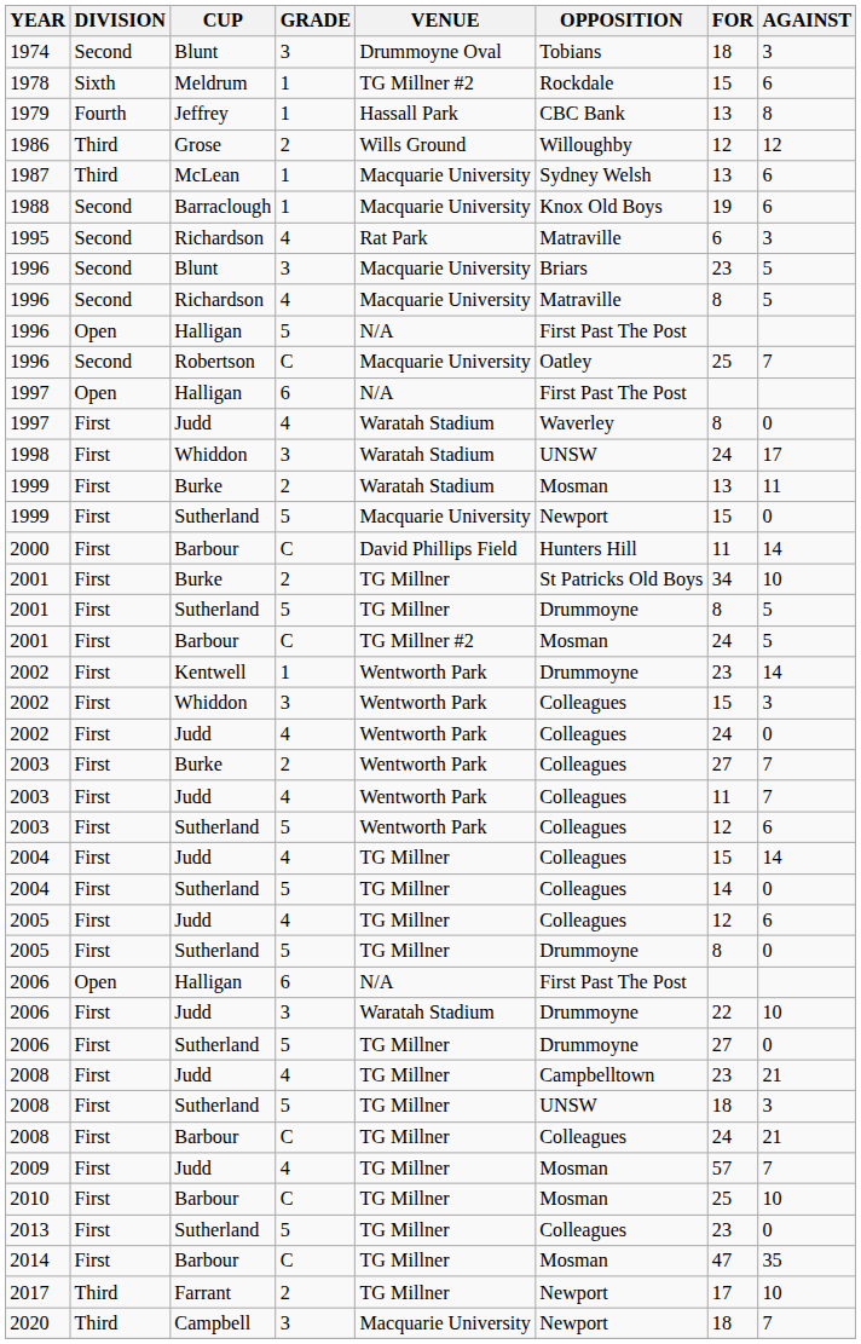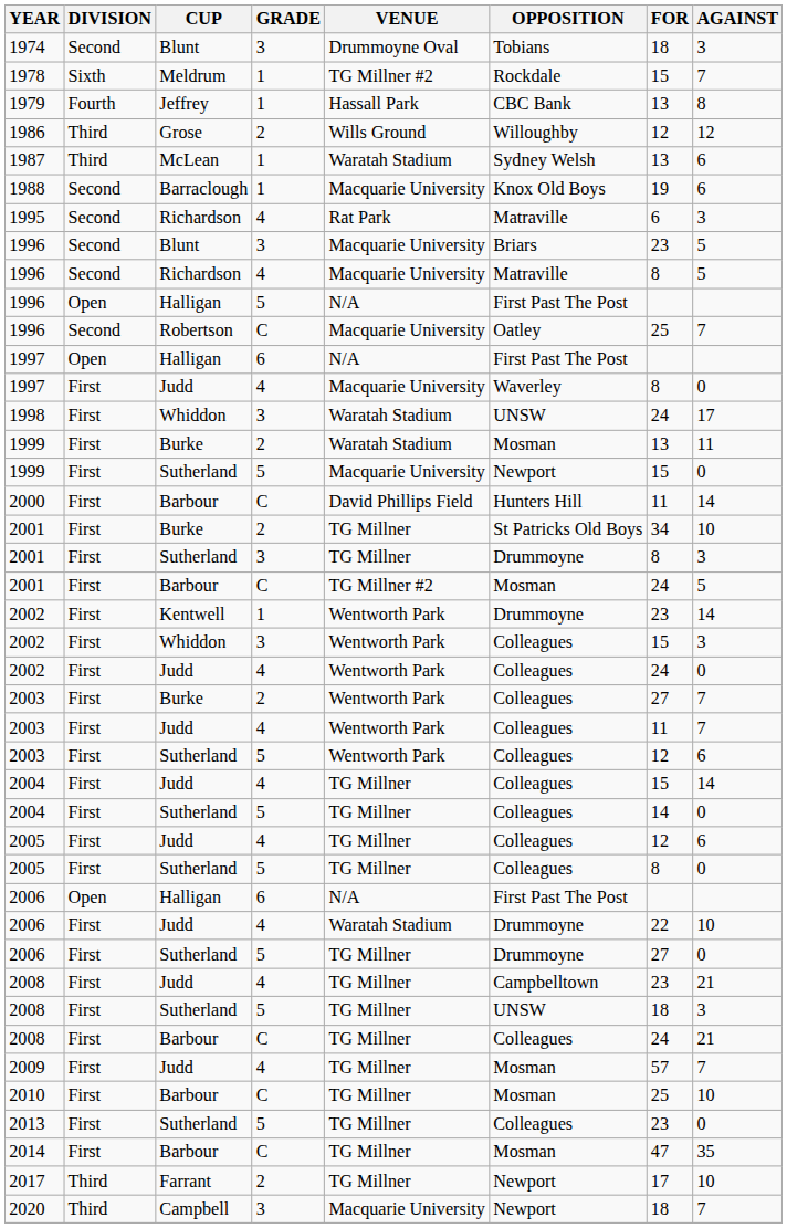 <table class="wikitable" align='center'>
 <tr>
 <th>YEAR</th>
 <th>DIVISION</th>
 <th>CUP</th>
 <th>GRADE</th>
 <th>VENUE</th>
 <th>OPPOSITION</th>
 <th>FOR</th>
 <th>AGAINST</th>
 </tr>
 <tr>
 <td>1974</td>
 <td>Second</td>
 <td>Blunt</td>
 <td>3</td>
 <td>Drummoyne Oval</td>
 <td>Tobians</td>
 <td>18</td>
 <td>3</td>
 </tr>
 <tr>
 <td>1978</td>
 <td>Sixth</td>
 <td>Meldrum</td>
 <td>1</td>
 <td>TG Millner #2</td>
 <td>Rockdale</td>
 <td>15</td>
-<td>6</td>
+<td>7</td>
 </tr>
 <tr>
 <td>1979</td>
 <td>Fourth</td>
 <td>Jeffrey</td>
 <td>1</td>
 <td>Hassall Park</td>
 <td>CBC Bank</td>
 <td>13</td>
 <td>8</td>
 </tr>
 <tr>
 <td>1986</td>
 <td>Third</td>
 <td>Grose</td>
 <td>2</td>
 <td>Wills Ground</td>
 <td>Willoughby</td>
 <td>12</td>
 <td>12</td>
 </tr>
 <tr>
 <td>1987</td>
 <td>Third</td>
 <td>McLean</td>
 <td>1</td>
-<td>Macquarie University</td>
+<td>Waratah Stadium</td>
 <td>Sydney Welsh</td>
 <td>13</td>
 <td>6</td>
 </tr>
 <tr>
 <td>1988</td>
 <td>Second</td>
 <td>Barraclough</td>
 <td>1</td>
 <td>Macquarie University</td>
 <td>Knox Old Boys</td>
 <td>19</td>
 <td>6</td>
 </tr>
 <tr>
 <td>1995</td>
 <td>Second</td>
 <td>Richardson</td>
 <td>4</td>
 <td>Rat Park</td>
 <td>Matraville</td>
 <td>6</td>
 <td>3</td>
 </tr>
 <tr>
 <td>1996</td>
 <td>Second</td>
 <td>Blunt</td>
 <td>3</td>
 <td>Macquarie University</td>
 <td>Briars</td>
 <td>23</td>
 <td>5</td>
 </tr>
 <tr>
 <td>1996</td>
 <td>Second</td>
 <td>Richardson</td>
 <td>4</td>
 <td>Macquarie University</td>
 <td>Matraville</td>
 <td>8</td>
 <td>5</td>
 </tr>
 <tr>
 <td>1996</td>
 <td>Open</td>
 <td>Halligan</td>
 <td>5</td>
 <td>N/A</td>
 <td>First Past The Post</td>
 <td></td>
 <td></td>
 </tr>
 <tr>
 <td>1996</td>
 <td>Second</td>
 <td>Robertson</td>
 <td>C</td>
 <td>Macquarie University</td>
 <td>Oatley</td>
 <td>25</td>
 <td>7</td>
 </tr>
 <tr>
 <td>1997</td>
 <td>Open</td>
 <td>Halligan</td>
 <td>6</td>
 <td>N/A</td>
 <td>First Past The Post</td>
 <td></td>
 <td></td>
 </tr>
 <tr>
 <td>1997</td>
 <td>First</td>
 <td>Judd</td>
 <td>4</td>
-<td>Waratah Stadium</td>
+<td>Macquarie University</td>
 <td>Waverley</td>
 <td>8</td>
 <td>0</td>
 </tr>
 <tr>
 <td>1998</td>
 <td>First</td>
 <td>Whiddon</td>
 <td>3</td>
 <td>Waratah Stadium</td>
 <td>UNSW</td>
 <td>24</td>
 <td>17</td>
 </tr>
 <tr>
 <td>1999</td>
 <td>First</td>
 <td>Burke</td>
 <td>2</td>
 <td>Waratah Stadium</td>
 <td>Mosman</td>
 <td>13</td>
 <td>11</td>
 </tr>
 <tr>
 <td>1999</td>
 <td>First</td>
 <td>Sutherland</td>
 <td>5</td>
 <td>Macquarie University</td>
 <td>Newport</td>
 <td>15</td>
 <td>0</td>
 </tr>
 <tr>
 <td>2000</td>
 <td>First</td>
 <td>Barbour</td>
 <td>C</td>
 <td>David Phillips Field</td>
 <td>Hunters Hill</td>
 <td>11</td>
 <td>14</td>
 </tr>
 <tr>
 <td>2001</td>
 <td>First</td>
 <td>Burke</td>
 <td>2</td>
 <td>TG Millner</td>
 <td>St Patricks Old Boys</td>
 <td>34</td>
 <td>10</td>
 </tr>
 <tr>
 <td>2001</td>
 <td>First</td>
 <td>Sutherland</td>
-<td>5</td>
+<td>3</td>
 <td>TG Millner</td>
 <td>Drummoyne</td>
 <td>8</td>
-<td>5</td>
+<td>3</td>
 </tr>
 <tr>
 <td>2001</td>
 <td>First</td>
 <td>Barbour</td>
 <td>C</td>
 <td>TG Millner #2</td>
 <td>Mosman</td>
 <td>24</td>
 <td>5</td>
 </tr>
 <tr>
 <td>2002</td>
 <td>First</td>
 <td>Kentwell</td>
 <td>1</td>
 <td>Wentworth Park</td>
 <td>Drummoyne</td>
 <td>23</td>
 <td>14</td>
 </tr>
 <tr>
 <td>2002</td>
 <td>First</td>
 <td>Whiddon</td>
 <td>3</td>
 <td>Wentworth Park</td>
 <td>Colleagues</td>
 <td>15</td>
 <td>3</td>
 </tr>
 <tr>
 <td>2002</td>
 <td>First</td>
 <td>Judd</td>
 <td>4</td>
 <td>Wentworth Park</td>
 <td>Colleagues</td>
 <td>24</td>
 <td>0</td>
 </tr>
 <tr>
 <td>2003</td>
 <td>First</td>
 <td>Burke</td>
 <td>2</td>
 <td>Wentworth Park</td>
 <td>Colleagues</td>
 <td>27</td>
 <td>7</td>
 </tr>
 <tr>
 <td>2003</td>
 <td>First</td>
 <td>Judd</td>
 <td>4</td>
 <td>Wentworth Park</td>
 <td>Colleagues</td>
 <td>11</td>
 <td>7</td>
 </tr>
 <tr>
 <td>2003</td>
 <td>First</td>
 <td>Sutherland</td>
 <td>5</td>
 <td>Wentworth Park</td>
 <td>Colleagues</td>
 <td>12</td>
 <td>6</td>
 </tr>
 <tr>
 <td>2004</td>
 <td>First</td>
 <td>Judd</td>
 <td>4</td>
 <td>TG Millner</td>
 <td>Colleagues</td>
 <td>15</td>
 <td>14</td>
 </tr>
 <tr>
 <td>2004</td>
 <td>First</td>
 <td>Sutherland</td>
 <td>5</td>
 <td>TG Millner</td>
 <td>Colleagues</td>
 <td>14</td>
 <td>0</td>
 </tr>
 <tr>
 <td>2005</td>
 <td>First</td>
 <td>Judd</td>
 <td>4</td>
 <td>TG Millner</td>
 <td>Colleagues</td>
 <td>12</td>
 <td>6</td>
 </tr>
 <tr>
 <td>2005</td>
 <td>First</td>
 <td>Sutherland</td>
 <td>5</td>
 <td>TG Millner</td>
-<td>Drummoyne</td>
+<td>Colleagues</td>
 <td>8</td>
 <td>0</td>
 </tr>
 <tr>
 <td>2006</td>
 <td>Open</td>
 <td>Halligan</td>
 <td>6</td>
 <td>N/A</td>
 <td>First Past The Post</td>
 <td></td>
 <td></td>
 </tr>
 <tr>
 <td>2006</td>
 <td>First</td>
 <td>Judd</td>
-<td>3</td>
+<td>4</td>
 <td>Waratah Stadium</td>
 <td>Drummoyne</td>
 <td>22</td>
 <td>10</td>
 </tr>
 <tr>
 <td>2006</td>
 <td>First</td>
 <td>Sutherland</td>
 <td>5</td>
 <td>TG Millner</td>
 <td>Drummoyne</td>
 <td>27</td>
 <td>0</td>
 </tr>
 <tr>
 <td>2008</td>
 <td>First</td>
 <td>Judd</td>
 <td>4</td>
 <td>TG Millner</td>
 <td>Campbelltown</td>
 <td>23</td>
 <td>21</td>
 </tr>
 <tr>
 <td>2008</td>
 <td>First</td>
 <td>Sutherland</td>
 <td>5</td>
 <td>TG Millner</td>
 <td>UNSW</td>
 <td>18</td>
 <td>3</td>
 </tr>
 <tr>
 <td>2008</td>
 <td>First</td>
 <td>Barbour</td>
 <td>C</td>
 <td>TG Millner</td>
 <td>Colleagues</td>
 <td>24</td>
 <td>21</td>
 </tr>
 <tr>
 <td>2009</td>
 <td>First</td>
 <td>Judd</td>
 <td>4</td>
 <td>TG Millner</td>
 <td>Mosman</td>
 <td>57</td>
 <td>7</td>
 </tr>
 <tr>
 <td>2010</td>
 <td>First</td>
 <td>Barbour</td>
 <td>C</td>
 <td>TG Millner</td>
 <td>Mosman</td>
 <td>25</td>
 <td>10</td>
 </tr>
 <tr>
 <td>2013</td>
 <td>First</td>
 <td>Sutherland</td>
 <td>5</td>
 <td>TG Millner</td>
 <td>Colleagues</td>
 <td>23</td>
 <td>0</td>
 </tr>
 <tr>
 <td>2014</td>
 <td>First</td>
 <td>Barbour</td>
 <td>C</td>
 <td>TG Millner</td>
 <td>Mosman</td>
 <td>47</td>
 <td>35</td>
 </tr>
 <tr>
 <td>2017</td>
 <td>Third</td>
 <td>Farrant</td>
 <td>2</td>
 <td>TG Millner</td>
 <td>Newport</td>
 <td>17</td>
 <td>10</td>
 </tr>
 <tr>
 <td>2020</td>
 <td>Third</td>
 <td>Campbell</td>
 <td>3</td>
 <td>Macquarie University</td>
 <td>Newport</td>
 <td>18</td>
 <td>7</td>
 </tr>
 <tr>
 </tr>
 </table>
